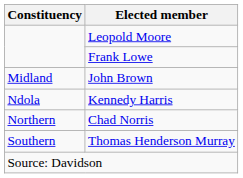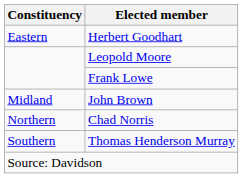 <table class=wikitable>
 <tr>
 <th>Constituency</th>
 <th>Elected member</th>
+</tr>
+<tr>
+<td><a href='#'>Eastern</a></td>
+<td><a href='#'>Herbert Goodhart</a></td>
 </tr>
 <tr>
 <td rowspan=2></td>
 <td><a href='#'>Leopold Moore</a></td>
 </tr>
 <tr>
 <td><a href='#'>Frank Lowe</a></td>
 </tr>
 <tr>
 <td><a href='#'>Midland</a></td>
 <td><a href='#'>John Brown</a></td>
 </tr>
 <tr>
-<td><a href='#'>Ndola</a></td>
-<td><a href='#'>Kennedy Harris</a></td>
-</tr>
-<tr>
 <td><a href='#'>Northern</a></td>
 <td><a href='#'>Chad Norris</a></td>
 </tr>
 <tr>
 <td><a href='#'>Southern</a></td>
 <td><a href='#'>Thomas Henderson Murray</a></td>
 </tr>
 <tr>
 <td colspan=2>Source: Davidson</td>
 </tr>
 </table>
